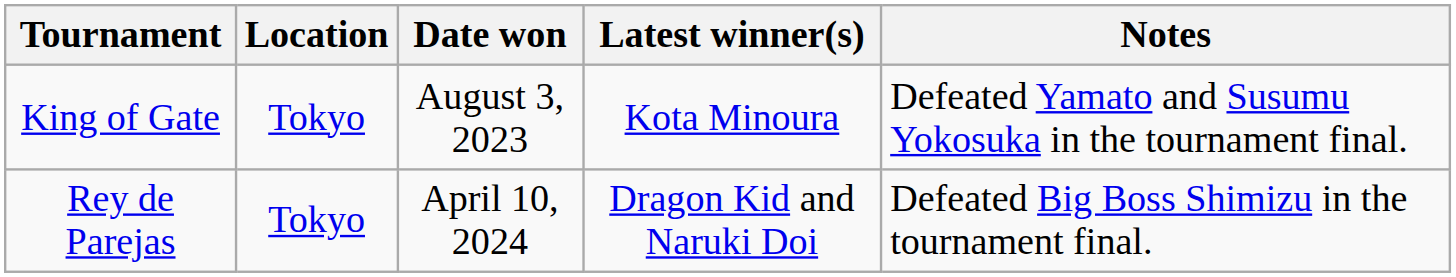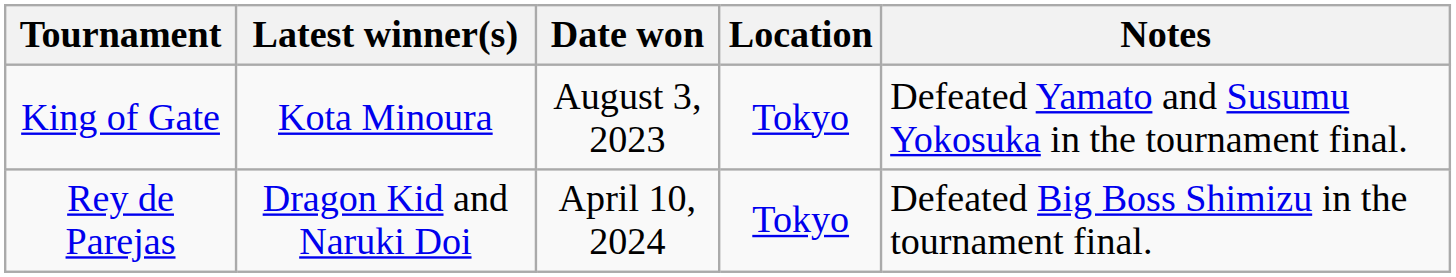 <table class="wikitable sortable" style="text-align:center;">
 <tr>
 <th>Tournament</th>
+<th>Latest winner(s)</th>
+<th>Date won</th>
 <th>Location</th>
-<th>Date won</th>
-<th>Latest winner(s)</th>
 <th class="unsortable">Notes</th>
 </tr>
 <tr>
 <td><a href='#'>King of Gate</a></td>
+<td><a href='#'>Kota Minoura</a></td>
+<td>August 3, 2023</td>
 <td><a href='#'>Tokyo</a></td>
-<td>August 3, 2023</td>
-<td><a href='#'>Kota Minoura</a></td>
 <td style="text-align:left;">Defeated <a href='#'>Yamato</a> and <a href='#'>Susumu Yokosuka</a> in the tournament final.</td>
 </tr>
 <tr>
 <td><a href='#'>Rey de Parejas</a></td>
+<td><a href='#'>Dragon Kid</a> and <a href='#'>Naruki Doi</a></td>
+<td>April 10, 2024</td>
 <td><a href='#'>Tokyo</a></td>
-<td>April 10, 2024</td>
-<td><a href='#'>Dragon Kid</a> and <a href='#'>Naruki Doi</a></td>
 <td style="text-align:left;">Defeated <a href='#'>Big Boss Shimizu</a> in the tournament final.</td>
 </tr>
 </table>
